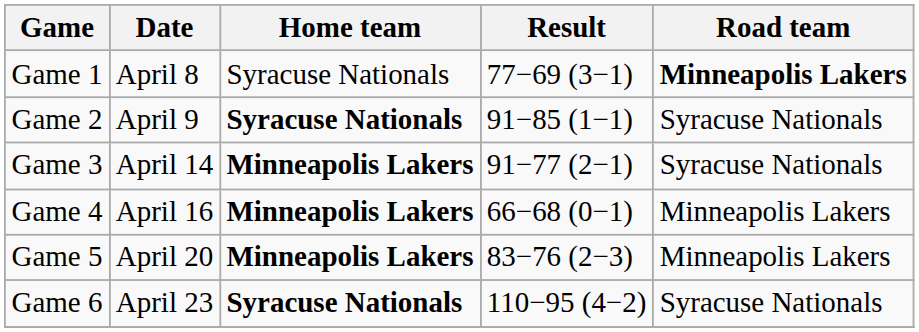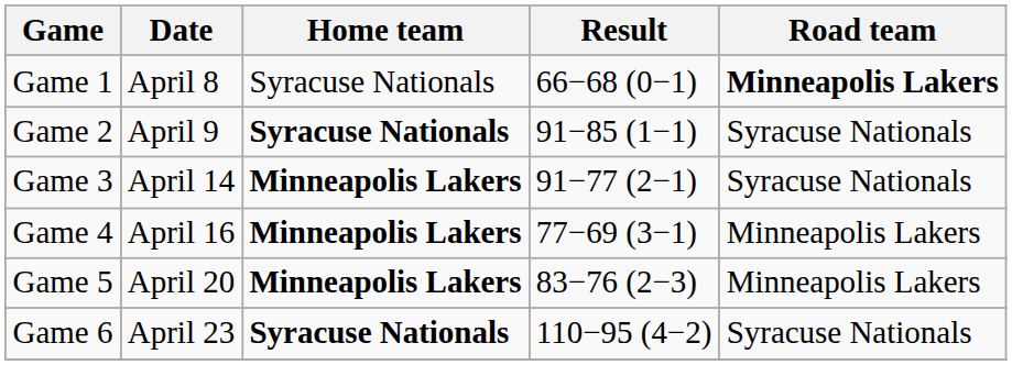 <table class="wikitable">
 <tr>
 <th>Game</th>
 <th>Date</th>
 <th>Home team</th>
 <th>Result</th>
 <th>Road team</th>
 </tr>
 <tr>
 <td>Game 1</td>
 <td>April 8</td>
 <td>Syracuse Nationals</td>
-<td>77−69 (3−1)</td>
+<td>66−68 (0−1)</td>
 <td><strong>Minneapolis Lakers</strong></td>
 </tr>
 <tr>
 <td>Game 2</td>
 <td>April 9</td>
 <td><strong>Syracuse Nationals</strong></td>
 <td>91−85 (1−1)</td>
 <td>Syracuse Nationals</td>
 </tr>
 <tr>
 <td>Game 3</td>
 <td>April 14</td>
 <td><strong>Minneapolis Lakers</strong></td>
 <td>91−77 (2−1)</td>
 <td>Syracuse Nationals</td>
 </tr>
 <tr>
 <td>Game 4</td>
 <td>April 16</td>
 <td><strong>Minneapolis Lakers</strong></td>
-<td>66−68 (0−1)</td>
+<td>77−69 (3−1)</td>
 <td>Minneapolis Lakers</td>
 </tr>
 <tr>
 <td>Game 5</td>
 <td>April 20</td>
 <td><strong>Minneapolis Lakers</strong></td>
 <td>83−76 (2−3)</td>
 <td>Minneapolis Lakers</td>
 </tr>
 <tr>
 <td>Game 6</td>
 <td>April 23</td>
 <td><strong>Syracuse Nationals</strong></td>
 <td>110−95 (4−2)</td>
 <td>Syracuse Nationals</td>
 </tr>
 <tr>
 </tr>
 </table>
